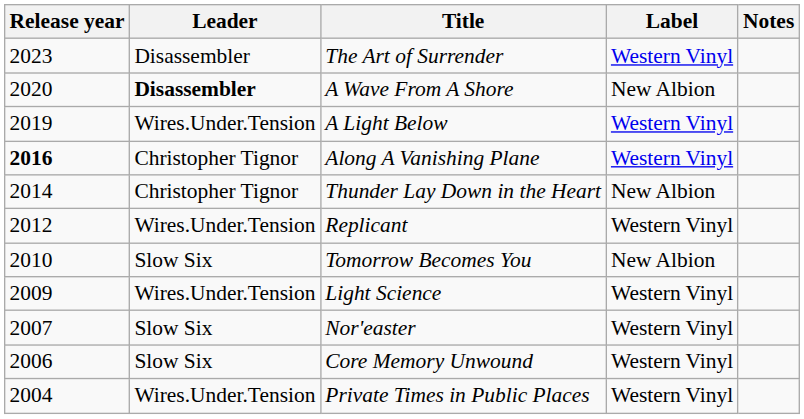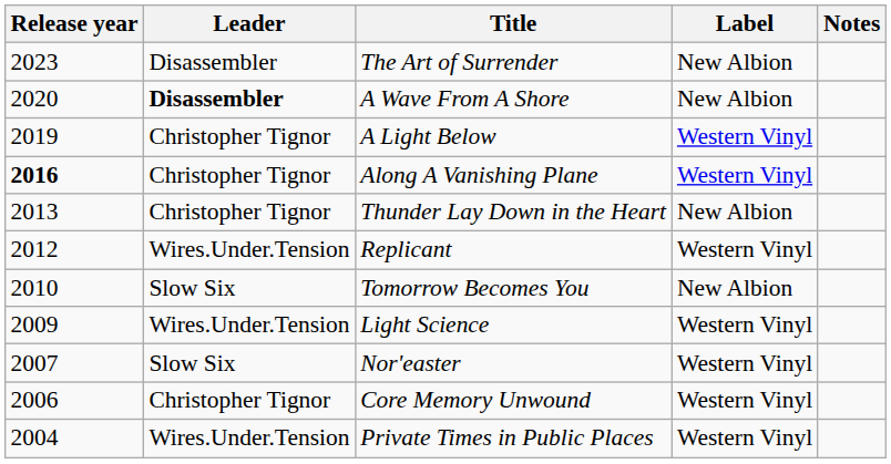 <table class="wikitable sortable">
 <tr>
 <th>Release year</th>
 <th>Leader</th>
 <th>Title</th>
 <th>Label</th>
 <th>Notes</th>
 </tr>
 <tr>
 <td>2023</td>
 <td>Disassembler</td>
 <td><em>The Art of Surrender</em></td>
-<td><a href='#'>Western Vinyl</a></td>
+<td>New Albion</td>
 <td></td>
 </tr>
 <tr>
 <td>2020</td>
 <td><strong>Disassembler</strong></td>
 <td><em>A Wave From A Shore</em></td>
 <td>New Albion</td>
 <td></td>
 </tr>
 <tr>
 <td>2019</td>
-<td>Wires.Under.Tension</td>
+<td>Christopher Tignor</td>
 <td><em>A Light Below</em></td>
 <td><a href='#'>Western Vinyl</a></td>
 <td></td>
 </tr>
 <tr>
 <td><strong>2016</strong></td>
 <td>Christopher Tignor</td>
 <td><em>Along A Vanishing Plane</em></td>
 <td><a href='#'>Western Vinyl</a></td>
 <td></td>
 </tr>
 <tr>
-<td>2014</td>
+<td>2013</td>
 <td>Christopher Tignor</td>
 <td><em>Thunder Lay Down in the Heart</em></td>
 <td>New Albion</td>
 <td></td>
 </tr>
 <tr>
 <td>2012</td>
 <td>Wires.Under.Tension</td>
 <td><em>Replicant</em></td>
 <td>Western Vinyl</td>
 <td></td>
 </tr>
 <tr>
 <td>2010</td>
 <td>Slow Six</td>
 <td><em>Tomorrow Becomes You</em></td>
 <td>New Albion</td>
 <td></td>
 </tr>
 <tr>
 <td>2009</td>
 <td>Wires.Under.Tension</td>
 <td><em>Light Science</em></td>
 <td>Western Vinyl</td>
 <td></td>
 </tr>
 <tr>
 <td>2007</td>
 <td>Slow Six</td>
 <td><em>Nor'easter</em></td>
 <td>Western Vinyl</td>
 <td></td>
 </tr>
 <tr>
 <td>2006</td>
-<td>Slow Six</td>
+<td>Christopher Tignor</td>
 <td><em>Core Memory Unwound</em></td>
 <td>Western Vinyl</td>
 <td></td>
 </tr>
 <tr>
 <td>2004</td>
 <td>Wires.Under.Tension</td>
 <td><em>Private Times in Public Places</em></td>
 <td>Western Vinyl</td>
 <td></td>
 </tr>
 </table>
